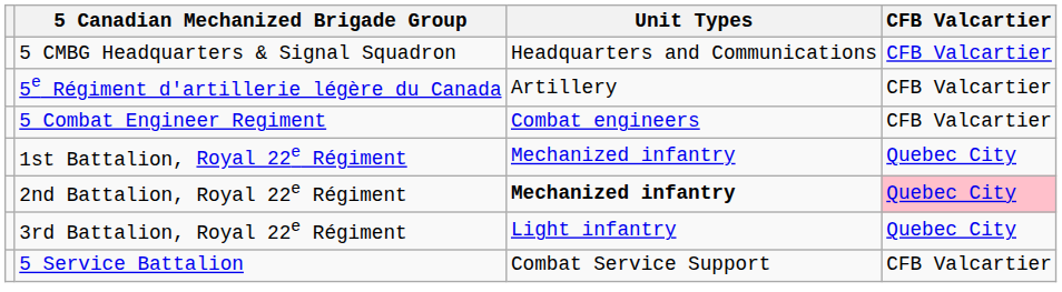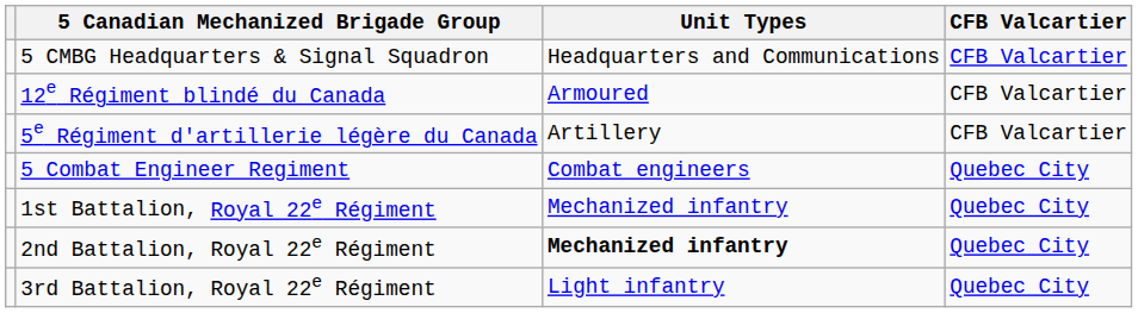 <table class=wikitable>
 <tr>
 <th></th>
 <th><strong>5 Canadian Mechanized Brigade Group</strong></th>
 <th>Unit Types</th>
 <th>CFB Valcartier</th>
 </tr>
 <tr>
 <td style="vertical-align:top;line-height: 5px"><br></td>
 <td>5 CMBG Headquarters & Signal Squadron</td>
 <td>Headquarters and Communications</td>
 <td><a href='#'>CFB Valcartier</a></td>
 </tr>
 <tr>
 <td style="vertical-align:top;line-height: 5px"><br></td>
+<td><a href='#'>12<sup>e</sup> Régiment blindé du Canada</a></td>
+<td><a href='#'>Armoured</a></td>
+<td>CFB Valcartier</td>
+</tr>
+<tr>
+<td style="vertical-align:top;line-height: 5px"><br></td>
 <td><a href='#'>5<sup>e</sup> Régiment d'artillerie légère du Canada</a></td>
 <td>Artillery</td>
 <td>CFB Valcartier</td>
 </tr>
 <tr>
 <td style="vertical-align:top;line-height: 5px"><br></td>
 <td><a href='#'>5 Combat Engineer Regiment</a></td>
 <td><a href='#'>Combat engineers</a></td>
-<td>CFB Valcartier</td>
+<td><a href='#'>Quebec City</a></td>
 </tr>
 <tr>
 <td style="vertical-align:top;line-height: 5px"><br></td>
 <td>1st Battalion, <a href='#'>Royal 22<sup>e</sup> Régiment</a></td>
 <td><a href='#'>Mechanized infantry</a></td>
 <td><a href='#'>Quebec City</a></td>
 </tr>
 <tr>
 <td style="vertical-align:top;line-height: 5px"><br></td>
 <td>2nd Battalion, Royal 22<sup>e</sup> Régiment</td>
 <td><strong>Mechanized infantry</strong></td>
-<td style="background: pink;"><a href='#'>Quebec City</a></td>
+<td><a href='#'>Quebec City</a></td>
 </tr>
 <tr>
 <td style="vertical-align:top;line-height: 5px"><br></td>
 <td>3rd Battalion, Royal 22<sup>e</sup> Régiment</td>
 <td><a href='#'>Light infantry</a></td>
 <td><a href='#'>Quebec City</a></td>
 </tr>
-<tr>
-<td style="vertical-align:top;line-height: 5px"><br></td>
-<td><a href='#'>5 Service Battalion</a></td>
-<td>Combat Service Support</td>
-<td>CFB Valcartier</td>
-</tr>
 </table>
